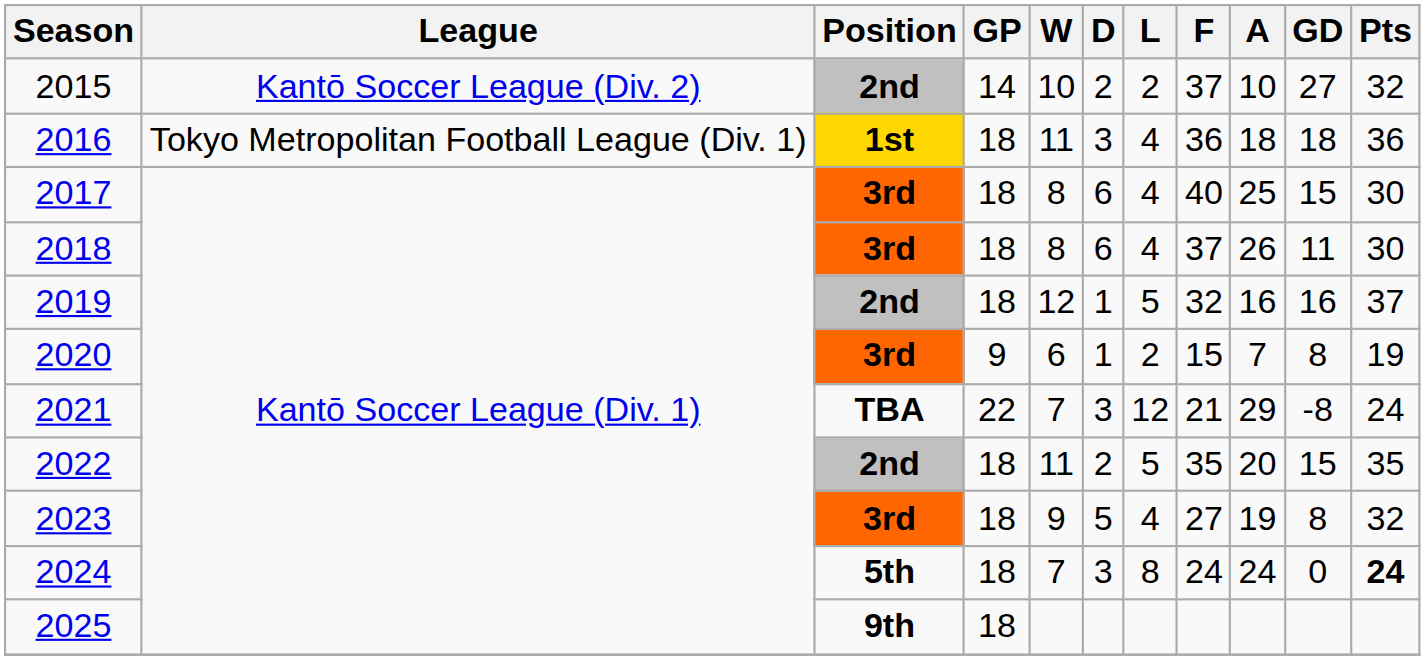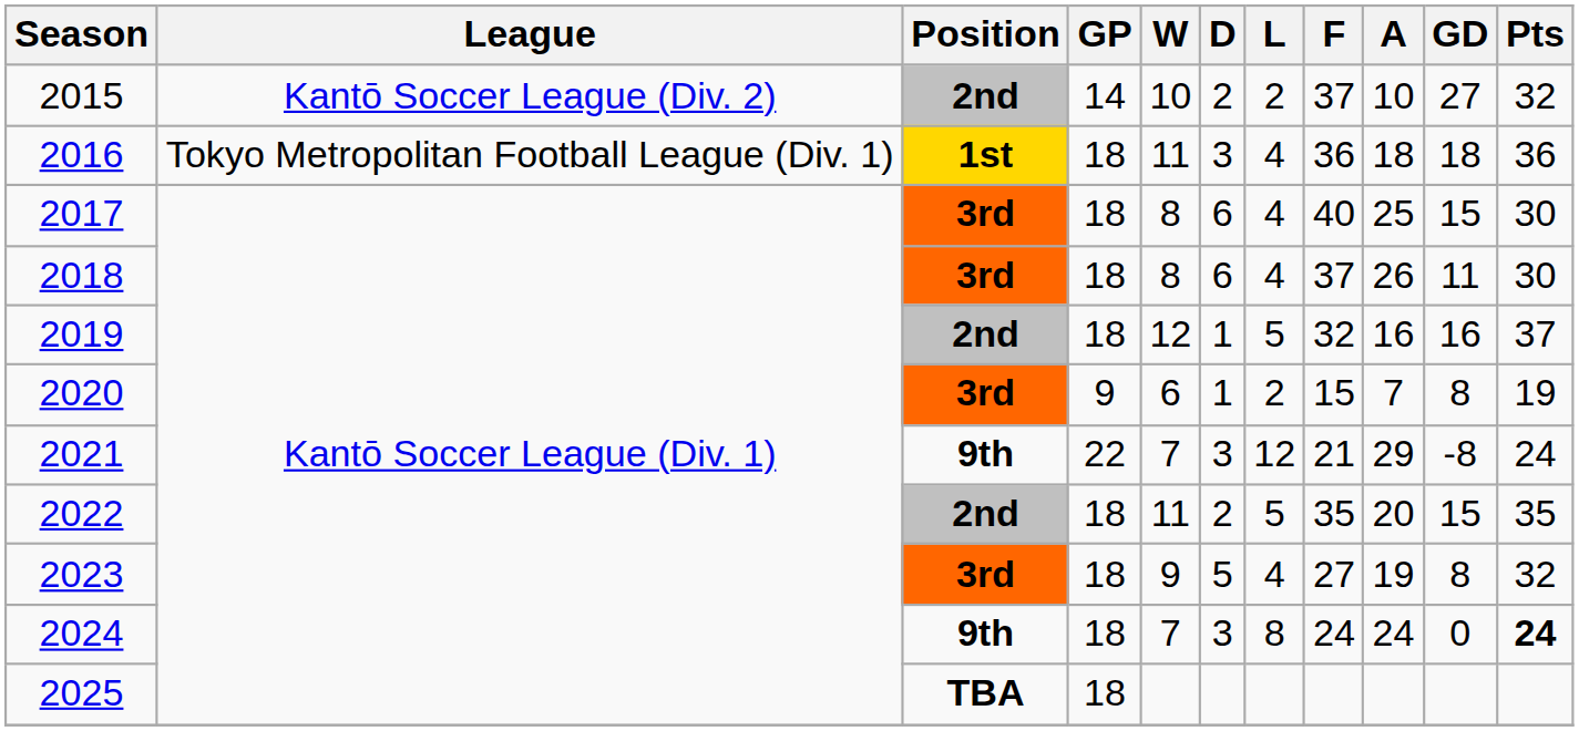 <table class="wikitable" style="text-align:center;">
 <tr>
 <th>Season</th>
 <th>League</th>
 <th>Position</th>
 <th>GP</th>
 <th>W</th>
 <th>D</th>
 <th>L</th>
 <th>F</th>
 <th>A</th>
 <th>GD</th>
 <th>Pts</th>
 </tr>
 <tr>
 <td>2015</td>
 <td><a href='#'>Kantō Soccer League (Div. 2)</a></td>
 <td bgcolor=silver><strong>2nd</strong></td>
 <td>14</td>
 <td>10</td>
 <td>2</td>
 <td>2</td>
 <td>37</td>
 <td>10</td>
 <td>27</td>
 <td>32</td>
 </tr>
 <tr>
 <td><a href='#'>2016</a></td>
 <td>Tokyo Metropolitan Football League (Div. 1)</td>
 <td bgcolor=gold><strong>1st</strong></td>
 <td>18</td>
 <td>11</td>
 <td>3</td>
 <td>4</td>
 <td>36</td>
 <td>18</td>
 <td>18</td>
 <td>36</td>
 </tr>
 <tr>
 <td><a href='#'>2017</a></td>
 <td rowspan=9><a href='#'>Kantō Soccer League (Div. 1)</a></td>
 <td bgcolor=ff6600><strong>3rd</strong></td>
 <td>18</td>
 <td>8</td>
 <td>6</td>
 <td>4</td>
 <td>40</td>
 <td>25</td>
 <td>15</td>
 <td>30</td>
 </tr>
 <tr>
 <td><a href='#'>2018</a></td>
 <td bgcolor=ff6600><strong>3rd</strong></td>
 <td>18</td>
 <td>8</td>
 <td>6</td>
 <td>4</td>
 <td>37</td>
 <td>26</td>
 <td>11</td>
 <td>30</td>
 </tr>
 <tr>
 <td><a href='#'>2019</a></td>
 <td bgcolor=silver><strong>2nd</strong></td>
 <td>18</td>
 <td>12</td>
 <td>1</td>
 <td>5</td>
 <td>32</td>
 <td>16</td>
 <td>16</td>
 <td>37</td>
 </tr>
 <tr>
 <td><a href='#'>2020</a></td>
 <td bgcolor=ff6600><strong>3rd</strong></td>
 <td>9</td>
 <td>6</td>
 <td>1</td>
 <td>2</td>
 <td>15</td>
 <td>7</td>
 <td>8</td>
 <td>19</td>
 </tr>
 <tr>
 <td><a href='#'>2021</a></td>
-<td><strong>TBA</strong></td>
+<td><strong>9th</strong></td>
 <td>22</td>
 <td>7</td>
 <td>3</td>
 <td>12</td>
 <td>21</td>
 <td>29</td>
 <td>-8</td>
 <td>24</td>
 </tr>
 <tr>
 <td><a href='#'>2022</a></td>
 <td bgcolor=silver><strong>2nd</strong></td>
 <td>18</td>
 <td>11</td>
 <td>2</td>
 <td>5</td>
 <td>35</td>
 <td>20</td>
 <td>15</td>
 <td>35</td>
 </tr>
 <tr>
 <td><a href='#'>2023</a></td>
 <td bgcolor=ff6600><strong>3rd</strong></td>
 <td>18</td>
 <td>9</td>
 <td>5</td>
 <td>4</td>
 <td>27</td>
 <td>19</td>
 <td>8</td>
 <td>32</td>
 </tr>
 <tr>
 <td><a href='#'>2024</a></td>
-<td><strong>5th</strong></td>
+<td><strong>9th</strong></td>
 <td>18</td>
 <td>7</td>
 <td>3</td>
 <td>8</td>
 <td>24</td>
 <td>24</td>
 <td>0</td>
 <td><strong>24</strong></td>
 </tr>
 <tr>
 <td><a href='#'>2025</a></td>
-<td><strong>9th</strong></td>
+<td><strong>TBA</strong></td>
 <td>18</td>
 <td></td>
 <td></td>
 <td></td>
 <td></td>
 <td></td>
 <td></td>
 <td></td>
 </tr>
 <tr>
 </tr>
 </table>
